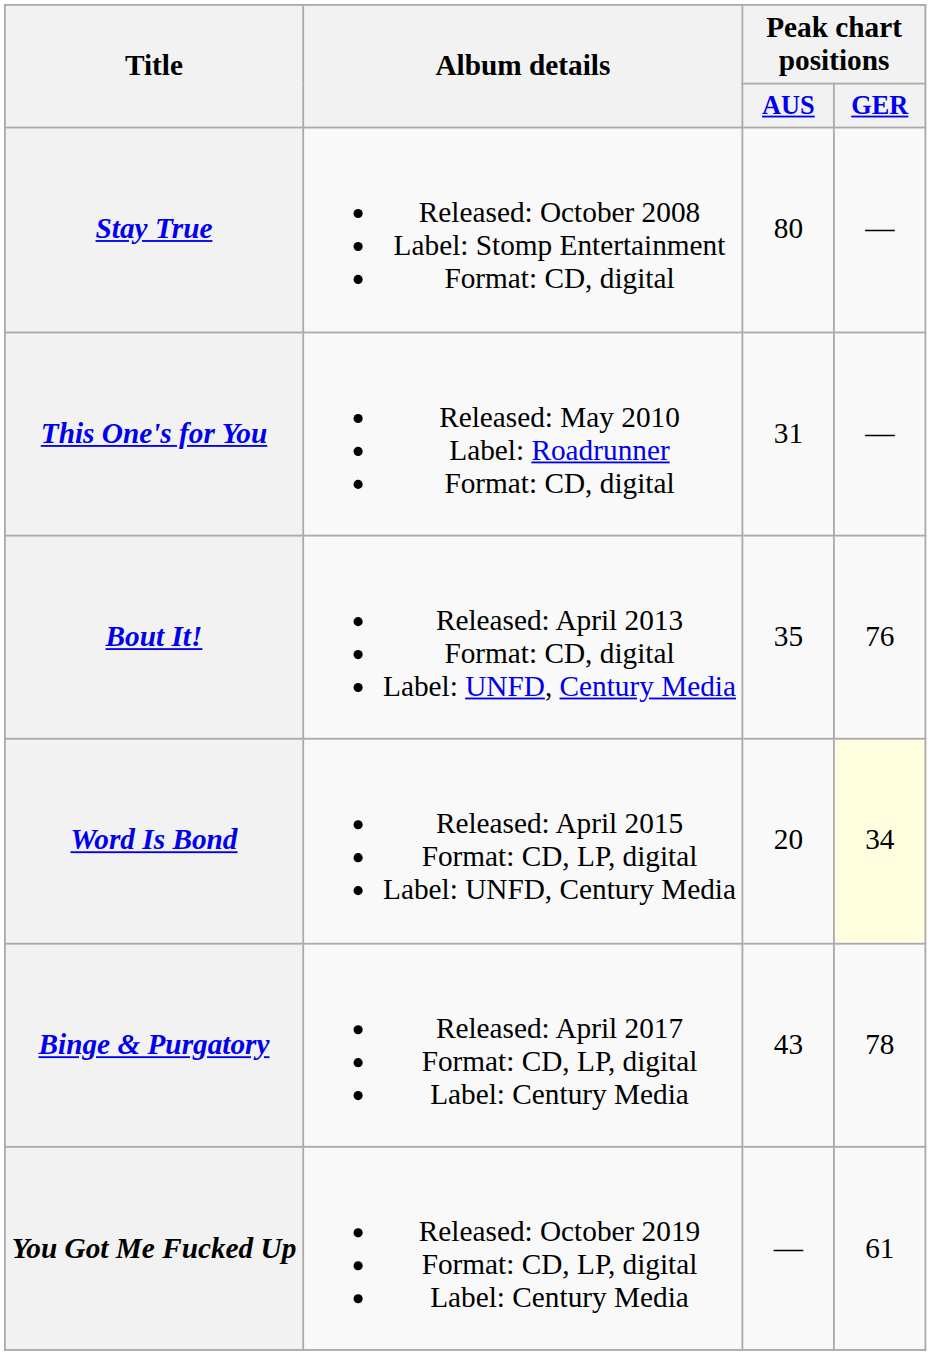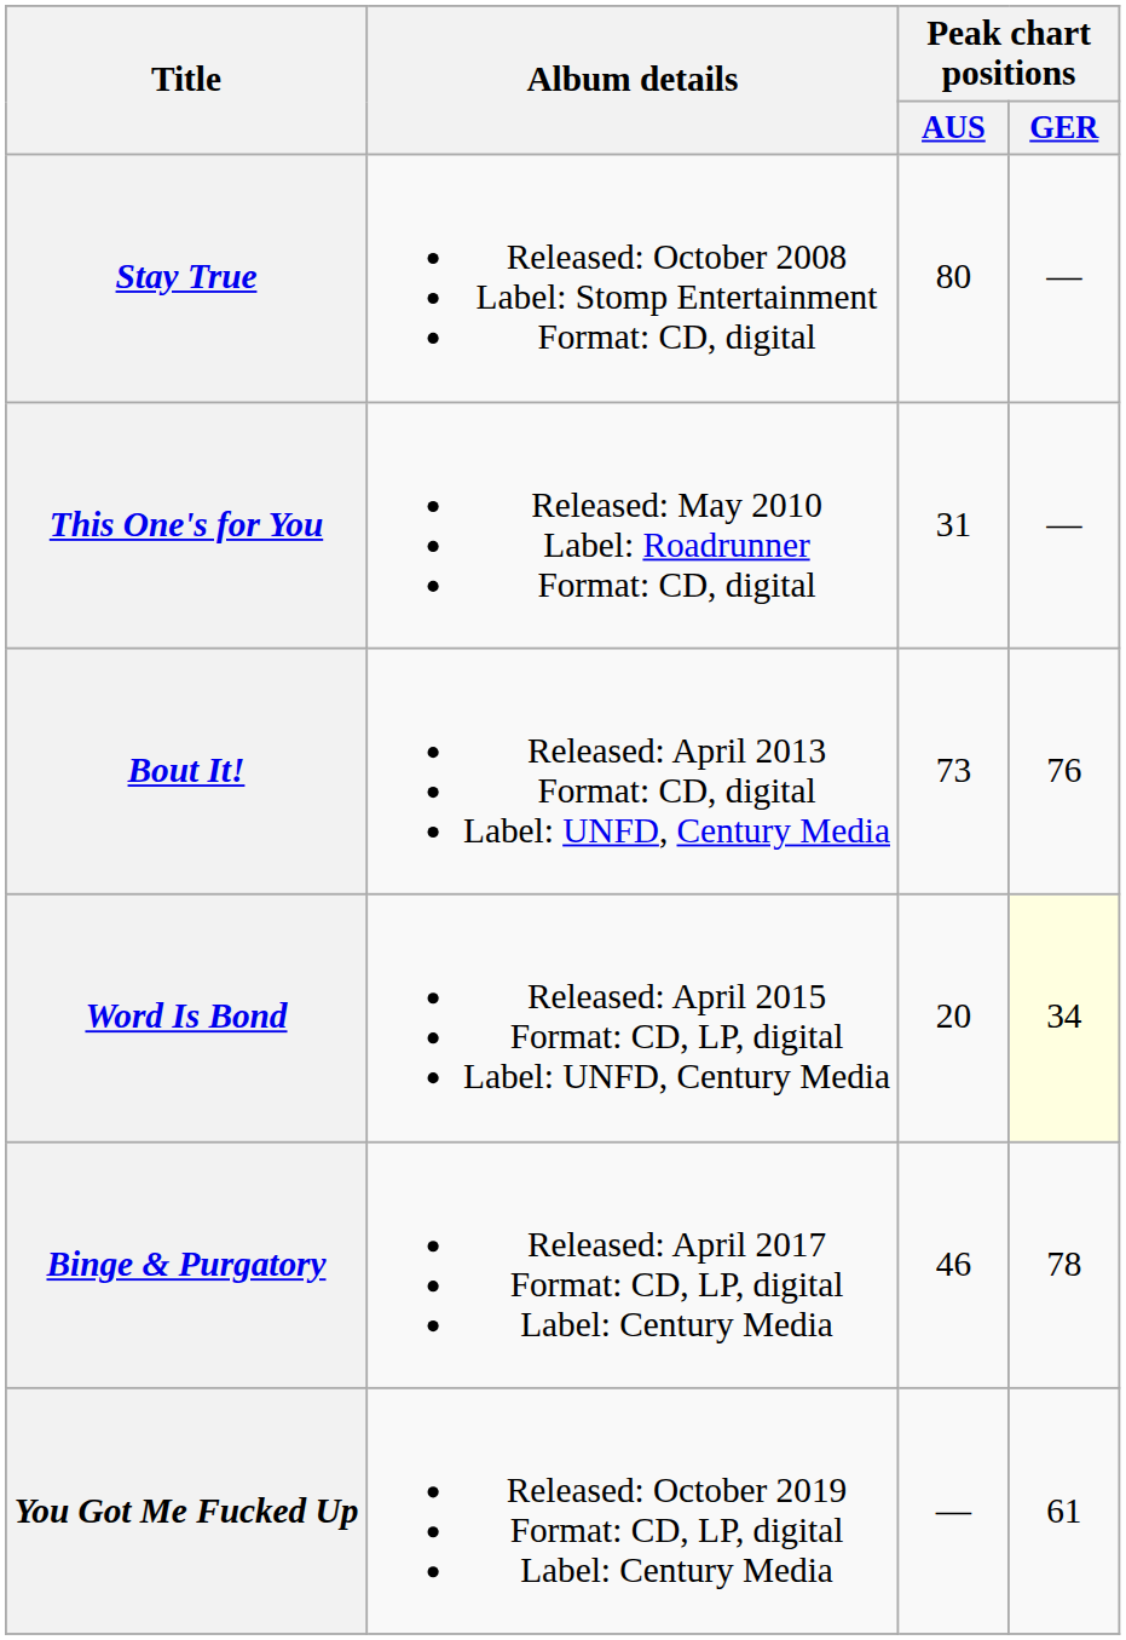 <table class="wikitable plainrowheaders" style="text-align:center">
 <tr>
 <th scope="col" rowspan="2">Title</th>
 <th scope="col" rowspan="2">Album details</th>
 <th scope="col" colspan="2">Peak chart positions</th>
 </tr>
 <tr>
 <th scope="col" style="width:3em;font-size:90%"><a href='#'>AUS</a><br></th>
 <th scope="col" style="width:3em;font-size:90%"><a href='#'>GER</a><br></th>
 </tr>
 <tr>
 <th scope="row"><em><a href='#'>Stay True</a></em></th>
 <td><br><ul><li>Released: October 2008</li><li>Label: Stomp Entertainment</li><li>Format: CD, digital</li></ul></td>
 <td>80</td>
 <td>—</td>
 </tr>
 <tr>
 <th scope="row"><em><a href='#'>This One's for You</a></em></th>
 <td><br><ul><li>Released: May 2010</li><li>Label: <a href='#'>Roadrunner</a></li><li>Format: CD, digital</li></ul></td>
 <td>31</td>
 <td>—</td>
 </tr>
 <tr>
 <th scope="row"><em><a href='#'>Bout It!</a></em></th>
 <td><br><ul><li>Released: April 2013</li><li>Format: CD, digital</li><li>Label: <a href='#'>UNFD</a>, <a href='#'>Century Media</a></li></ul></td>
-<td>35</td>
+<td>73</td>
 <td>76</td>
 </tr>
 <tr>
 <th scope="row"><em><a href='#'>Word Is Bond</a></em></th>
 <td><br><ul><li>Released: April 2015</li><li>Format: CD, LP, digital</li><li>Label: UNFD, Century Media</li></ul></td>
 <td>20</td>
 <td style="background: lightyellow;">34</td>
 </tr>
 <tr>
 <th scope="row"><em><a href='#'>Binge & Purgatory</a></em></th>
 <td><br><ul><li>Released: April 2017</li><li>Format: CD, LP, digital</li><li>Label: Century Media</li></ul></td>
-<td>43</td>
+<td>46</td>
 <td>78</td>
 </tr>
 <tr>
 <th scope="row"><em>You Got Me Fucked Up</em></th>
 <td><br><ul><li>Released: October 2019</li><li>Format: CD, LP, digital</li><li>Label: Century Media</li></ul></td>
 <td>—</td>
 <td>61</td>
 </tr>
 </table>
